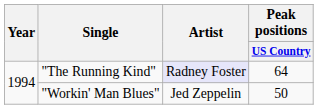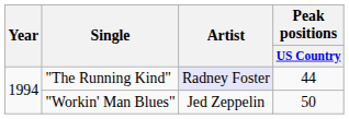 <table class="wikitable" style="text-align:center;">
 <tr>
 <th rowspan="2">Year</th>
 <th rowspan="2">Single</th>
 <th rowspan="2">Artist</th>
 <th>Peak<br>positions</th>
 </tr>
 <tr style="font-size:smaller;">
 <th><a href='#'>US Country</a></th>
 </tr>
 <tr>
 <td rowspan="2">1994</td>
 <td align="left">"The Running Kind"</td>
 <td style="background: lavender;">Radney Foster</td>
-<td>64</td>
+<td>44</td>
 </tr>
 <tr>
 <td align="left">"Workin' Man Blues"</td>
 <td>Jed Zeppelin</td>
 <td>50</td>
 </tr>
 </table>
